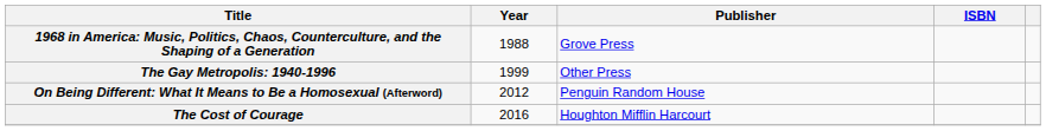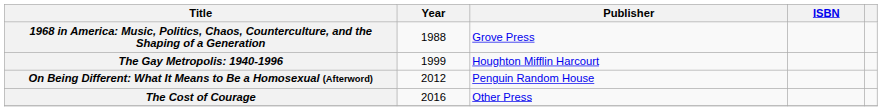 <table class= "wikitable plainrowheaders sortable">
 <tr>
 <th scope="col" Width=45%>Title</th>
 <th scope="col">Year</th>
 <th scope="col">Publisher</th>
 <th scope="col"><a href='#'>ISBN</a></th>
 <th scope="col" class="unsortable"></th>
 </tr>
 <tr>
 <th scope="row"><em>1968 in America: Music, Politics, Chaos, Counterculture, and the Shaping of a Generation</em></th>
 <td style="text-align:center;">1988</td>
 <td><a href='#'>Grove Press</a></td>
 <td></td>
 <td style="text-align:center;"></td>
 </tr>
 <tr>
 <th scope="row"><em>The Gay Metropolis: 1940-1996</em></th>
 <td style="text-align:center;">1999</td>
-<td><a href='#'>Other Press</a></td>
+<td><a href='#'>Houghton Mifflin Harcourt</a></td>
 <td></td>
 <td style="text-align:center;"></td>
 </tr>
 <tr>
 <th scope="row"><em>On Being Different: What It Means to Be a Homosexual</em> <small>(Afterword)</small></th>
 <td style="text-align:center;">2012</td>
 <td><a href='#'>Penguin Random House</a></td>
 <td></td>
 <td style="text-align:center;"></td>
 </tr>
 <tr>
 <th scope="row"><em>The Cost of Courage</em></th>
 <td style="text-align:center;">2016</td>
-<td><a href='#'>Houghton Mifflin Harcourt</a></td>
+<td><a href='#'>Other Press</a></td>
 <td></td>
 <td style="text-align:center;"></td>
 </tr>
 <tr>
 </tr>
 </table>
